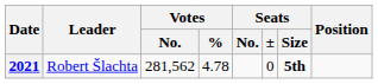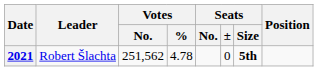 <table class="wikitable" style=text-align:center>
 <tr>
 <th rowspan="2">Date</th>
 <th rowspan="2">Leader</th>
 <th colspan="2">Votes</th>
 <th colspan="3">Seats</th>
 <th rowspan="2">Position</th>
 </tr>
 <tr>
 <th>No.</th>
 <th>%</th>
 <th>No.</th>
 <th>±</th>
 <th>Size</th>
 </tr>
 <tr>
 <th><a href='#'>2021</a></th>
 <td><a href='#'>Robert Šlachta</a></td>
-<td>281,562</td>
+<td>251,562</td>
 <td>4.78</td>
 <td></td>
 <td> 0</td>
 <td><strong>5th</strong></td>
 <td></td>
 </tr>
 </table>
